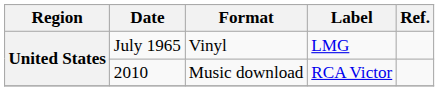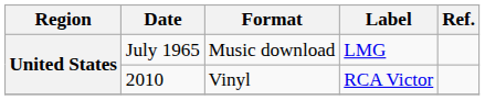 <table class="wikitable plainrowheaders">
 <tr>
 <th scope="col">Region</th>
 <th scope="col">Date</th>
 <th scope="col">Format</th>
 <th scope="col">Label</th>
 <th scope="col">Ref.</th>
 </tr>
 <tr>
 <th scope="row" rowspan="2">United States</th>
 <td>July 1965</td>
-<td>Vinyl</td>
+<td>Music download</td>
 <td><a href='#'>LMG</a></td>
 <td></td>
 </tr>
 <tr>
 <td>2010</td>
-<td>Music download</td>
+<td>Vinyl</td>
 <td><a href='#'>RCA Victor</a></td>
 <td></td>
 </tr>
 <tr>
 </tr>
 </table>
